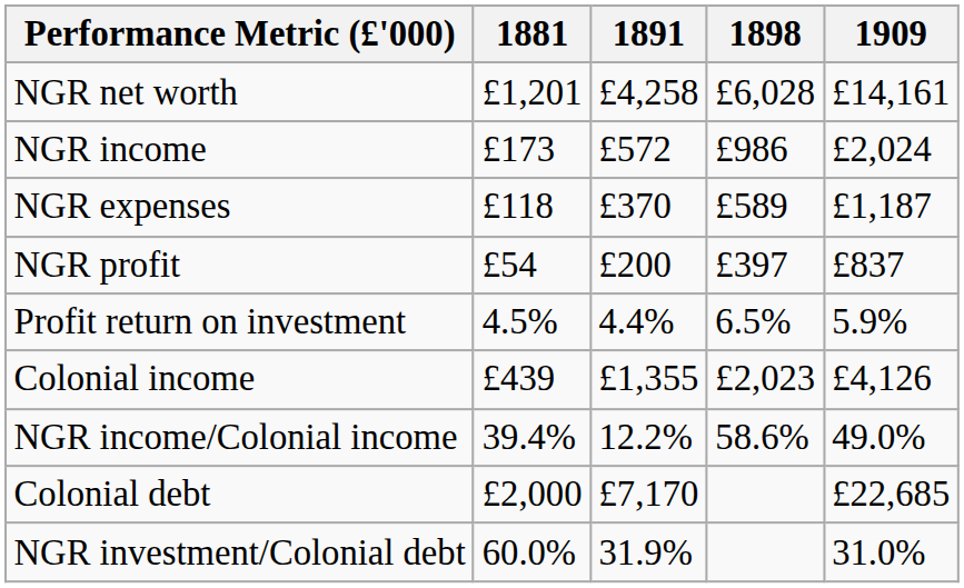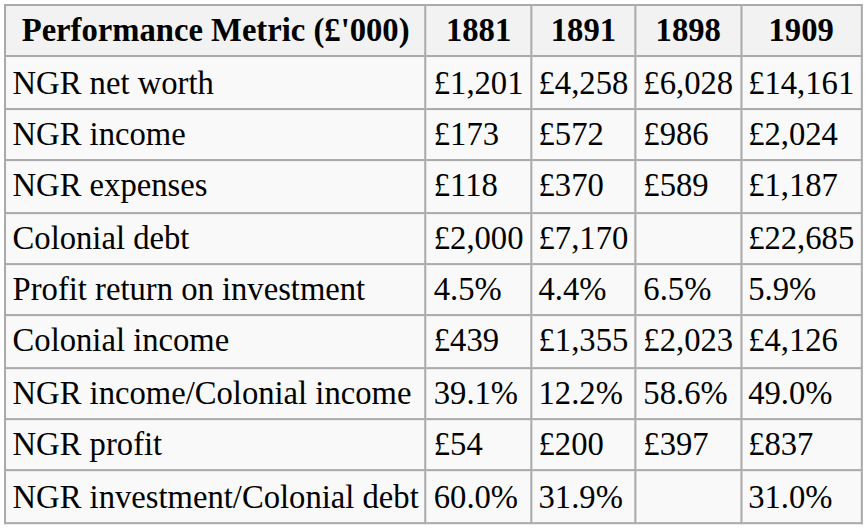 <table class="wikitable">
 <tr>
 <th>Performance Metric (£'000)</th>
 <th>1881</th>
 <th>1891</th>
 <th>1898</th>
 <th>1909</th>
 </tr>
 <tr>
 <td>NGR net worth</td>
 <td>£1,201</td>
 <td>£4,258</td>
 <td>£6,028</td>
 <td>£14,161</td>
 </tr>
 <tr>
 <td>NGR income</td>
 <td>£173</td>
 <td>£572</td>
 <td>£986</td>
 <td>£2,024</td>
 </tr>
 <tr>
 <td>NGR expenses</td>
 <td>£118</td>
 <td>£370</td>
 <td>£589</td>
 <td>£1,187</td>
 </tr>
 <tr>
-<td>NGR profit</td>
-<td>£54</td>
-<td>£200</td>
-<td>£397</td>
-<td>£837</td>
+<td>Colonial debt</td>
+<td>£2,000</td>
+<td>£7,170</td>
+<td></td>
+<td>£22,685</td>
 </tr>
 <tr>
 <td>Profit return on investment</td>
 <td>4.5%</td>
 <td>4.4%</td>
 <td>6.5%</td>
 <td>5.9%</td>
 </tr>
 <tr>
 <td>Colonial income</td>
 <td>£439</td>
 <td>£1,355</td>
 <td>£2,023</td>
 <td>£4,126</td>
 </tr>
 <tr>
 <td>NGR income/Colonial income</td>
-<td>39.4%</td>
+<td>39.1%</td>
 <td>12.2%</td>
 <td>58.6%</td>
 <td>49.0%</td>
 </tr>
 <tr>
-<td>Colonial debt</td>
-<td>£2,000</td>
-<td>£7,170</td>
-<td></td>
-<td>£22,685</td>
+<td>NGR profit</td>
+<td>£54</td>
+<td>£200</td>
+<td>£397</td>
+<td>£837</td>
 </tr>
 <tr>
 <td>NGR investment/Colonial debt</td>
 <td>60.0%</td>
 <td>31.9%</td>
 <td></td>
 <td>31.0%</td>
 </tr>
 </table>
